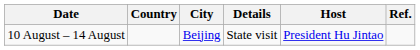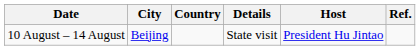 <table class="wikitable sortable" border="1" style="margin: 1em auto 1em auto">
 <tr>
 <th>Date</th>
+<th>City</th>
 <th>Country</th>
-<th>City</th>
 <th>Details</th>
 <th>Host</th>
 <th>Ref.</th>
 </tr>
 <tr>
 <td>10 August – 14 August</td>
+<td><a href='#'>Beijing</a></td>
 <td></td>
-<td><a href='#'>Beijing</a></td>
 <td>State visit</td>
 <td><a href='#'>President Hu Jintao</a></td>
 <td></td>
 </tr>
 </table>
